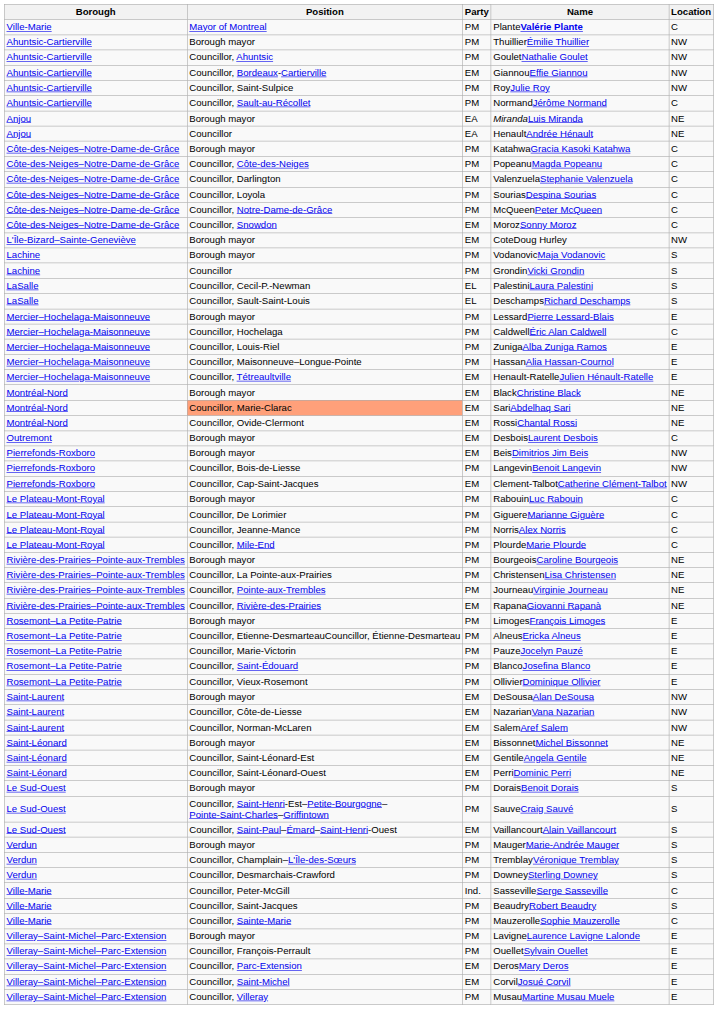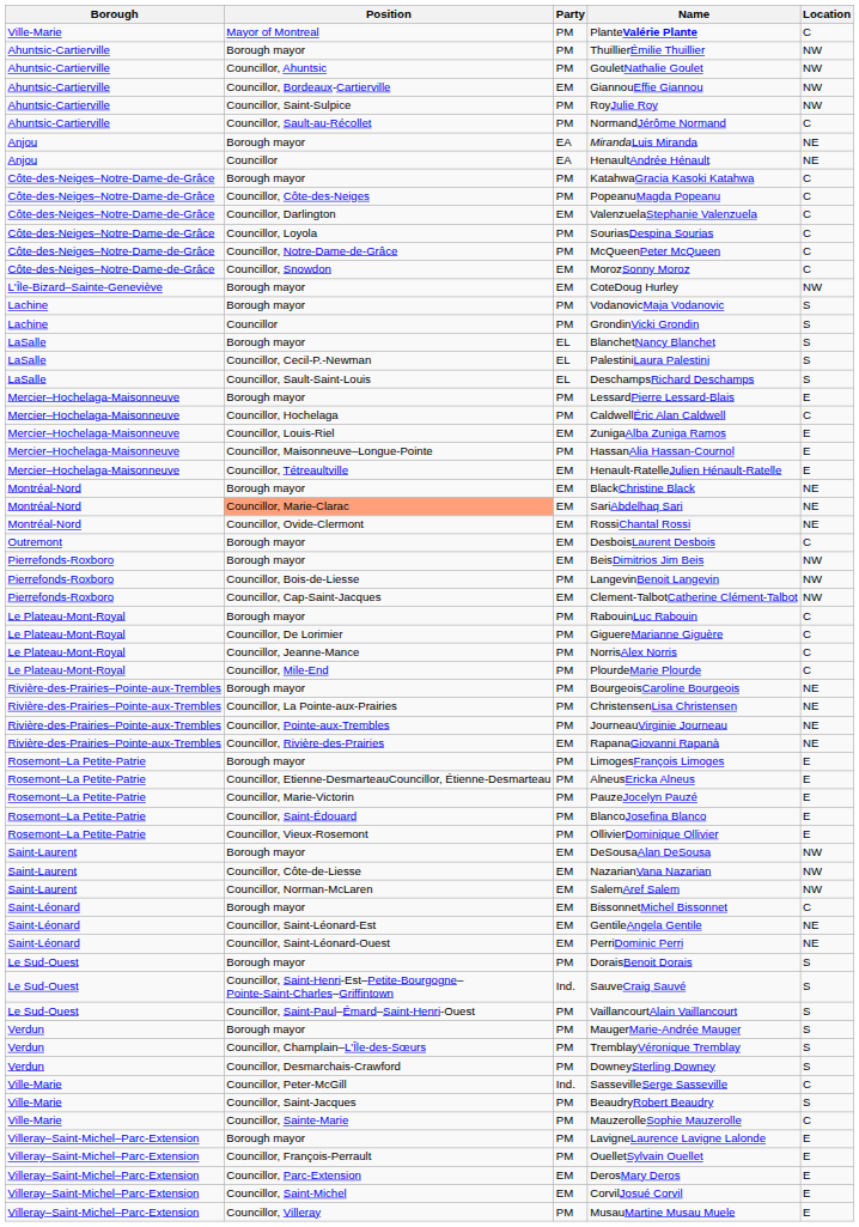 <table class="wikitable sortable" border="1">
 <tr>
 <th>Borough</th>
 <th>Position</th>
 <th>Party</th>
 <th>Name</th>
 <th>Location</th>
 </tr>
 <tr>
 <td><a href='#'>Ville-Marie</a></td>
 <td><a href='#'>Mayor of Montreal</a></td>
 <td width="30px" ><span>PM</span> </td>
 <td><span>Plante</span><strong><a href='#'>Valérie Plante</a></strong></td>
 <td>C</td>
 </tr>
 <tr>
 <td><a href='#'>Ahuntsic-Cartierville</a></td>
 <td>Borough mayor</td>
 <td width="30px" ><span>PM</span> </td>
 <td><span>Thuillier</span><a href='#'>Émilie Thuillier</a></td>
 <td>NW</td>
 </tr>
 <tr>
 <td><a href='#'>Ahuntsic-Cartierville</a></td>
 <td>Councillor, <a href='#'>Ahuntsic</a></td>
 <td width="30px" ><span>PM</span> </td>
 <td><span>Goulet</span><a href='#'>Nathalie Goulet</a></td>
 <td>NW</td>
 </tr>
 <tr>
 <td><a href='#'>Ahuntsic-Cartierville</a></td>
 <td>Councillor, <a href='#'>Bordeaux</a>-<a href='#'>Cartierville</a></td>
 <td width="30px" ><span>EM</span> </td>
 <td><span>Giannou</span><a href='#'>Effie Giannou</a></td>
 <td>NW</td>
 </tr>
 <tr>
 <td><a href='#'>Ahuntsic-Cartierville</a></td>
 <td>Councillor, Saint-Sulpice</td>
 <td width="30px" ><span>PM</span> </td>
 <td><span>Roy</span><a href='#'>Julie Roy</a></td>
 <td>NW</td>
 </tr>
 <tr>
 <td><a href='#'>Ahuntsic-Cartierville</a></td>
 <td>Councillor, <a href='#'>Sault-au-Récollet</a></td>
 <td width="30px" ><span>PM</span> </td>
 <td><span>Normand</span><a href='#'>Jérôme Normand</a></td>
 <td>C</td>
 </tr>
 <tr>
 <td><a href='#'>Anjou</a></td>
 <td>Borough mayor</td>
 <td width="30px" ><span>EA</span> </td>
 <td><span><em>Miranda</em></span><a href='#'>Luis Miranda</a></td>
 <td>NE</td>
 </tr>
 <tr>
 <td><a href='#'>Anjou</a></td>
 <td>Councillor</td>
 <td width="30px" ><span>EA</span> </td>
 <td><span>Henault</span><a href='#'>Andrée Hénault</a></td>
 <td>NE</td>
 </tr>
 <tr>
 <td><a href='#'>Côte-des-Neiges–Notre-Dame-de-Grâce</a></td>
 <td>Borough mayor</td>
 <td width="30px" ><span>PM</span> </td>
 <td><span>Katahwa</span><a href='#'>Gracia Kasoki Katahwa</a></td>
 <td>C</td>
 </tr>
 <tr>
 <td><a href='#'>Côte-des-Neiges–Notre-Dame-de-Grâce</a></td>
 <td>Councillor, <a href='#'>Côte-des-Neiges</a></td>
 <td width="30px" ><span>PM</span> </td>
 <td><span>Popeanu</span><a href='#'>Magda Popeanu</a></td>
 <td>C</td>
 </tr>
 <tr>
 <td><a href='#'>Côte-des-Neiges–Notre-Dame-de-Grâce</a></td>
 <td>Councillor, Darlington</td>
 <td width="30px" ><span>EM</span> </td>
 <td><span>Valenzuela</span><a href='#'>Stephanie Valenzuela</a></td>
 <td>C</td>
 </tr>
 <tr>
 <td><a href='#'>Côte-des-Neiges–Notre-Dame-de-Grâce</a></td>
 <td>Councillor, Loyola</td>
 <td width="30px" ><span>PM</span> </td>
 <td><span>Sourias</span><a href='#'>Despina Sourias</a></td>
 <td>C</td>
 </tr>
 <tr>
 <td><a href='#'>Côte-des-Neiges–Notre-Dame-de-Grâce</a></td>
 <td>Councillor, <a href='#'>Notre-Dame-de-Grâce</a></td>
 <td width="30px" ><span>PM</span> </td>
 <td><span>McQueen</span><a href='#'>Peter McQueen</a></td>
 <td>C</td>
 </tr>
 <tr>
 <td><a href='#'>Côte-des-Neiges–Notre-Dame-de-Grâce</a></td>
 <td>Councillor, <a href='#'>Snowdon</a></td>
 <td width="30px" ><span>EM</span> </td>
 <td><span>Moroz</span><a href='#'>Sonny Moroz</a></td>
 <td>C</td>
 </tr>
 <tr>
 <td><a href='#'>L'Île-Bizard–Sainte-Geneviève</a></td>
 <td>Borough mayor</td>
 <td width="30px" ><span>EM</span> </td>
 <td><span>Cote</span>Doug Hurley</td>
 <td>NW</td>
 </tr>
 <tr>
 <td><a href='#'>Lachine</a></td>
 <td>Borough mayor</td>
 <td width="30px" ><span>PM</span> </td>
 <td><span>Vodanovic</span><a href='#'>Maja Vodanovic</a></td>
 <td>S</td>
 </tr>
 <tr>
 <td><a href='#'>Lachine</a></td>
 <td>Councillor</td>
 <td width="30px" ><span>PM</span> </td>
 <td><span>Grondin</span><a href='#'>Vicki Grondin</a></td>
 <td>S</td>
 </tr>
 <tr>
 <td><a href='#'>LaSalle</a></td>
+<td>Borough mayor</td>
+<td width="30px" ><span>EL</span> </td>
+<td><span>Blanchet</span><a href='#'>Nancy Blanchet</a></td>
+<td>S</td>
+</tr>
+<tr>
+<td><a href='#'>LaSalle</a></td>
 <td>Councillor, Cecil-P.-Newman</td>
 <td width="30px" ><span>EL</span> </td>
 <td><span>Palestini</span><a href='#'>Laura Palestini</a></td>
 <td>S</td>
 </tr>
 <tr>
 <td><a href='#'>LaSalle</a></td>
 <td>Councillor, Sault-Saint-Louis</td>
 <td width="30px" ><span>EL</span> </td>
 <td><span>Deschamps</span><a href='#'>Richard Deschamps</a></td>
 <td>S</td>
 </tr>
 <tr>
 <td><a href='#'>Mercier–Hochelaga-Maisonneuve</a></td>
 <td>Borough mayor</td>
 <td width="30px" ><span>PM</span> </td>
 <td><span>Lessard</span><a href='#'>Pierre Lessard-Blais</a></td>
 <td>E</td>
 </tr>
 <tr>
 <td><a href='#'>Mercier–Hochelaga-Maisonneuve</a></td>
 <td>Councillor, Hochelaga</td>
 <td width="30px" ><span>PM</span> </td>
 <td><span>Caldwell</span><a href='#'>Éric Alan Caldwell</a></td>
 <td>C</td>
 </tr>
 <tr>
 <td><a href='#'>Mercier–Hochelaga-Maisonneuve</a></td>
 <td>Councillor, Louis-Riel</td>
-<td width="30px" ><span>PM</span> </td>
+<td width="30px" ><span>EM</span> </td>
 <td><span>Zuniga</span><a href='#'>Alba Zuniga Ramos</a></td>
 <td>E</td>
 </tr>
 <tr>
 <td><a href='#'>Mercier–Hochelaga-Maisonneuve</a></td>
 <td>Councillor, Maisonneuve–Longue-Pointe</td>
 <td width="30px" ><span>PM</span> </td>
 <td><span>Hassan</span><a href='#'>Alia Hassan-Cournol</a></td>
 <td>E</td>
 </tr>
 <tr>
 <td><a href='#'>Mercier–Hochelaga-Maisonneuve</a></td>
 <td>Councillor, <a href='#'>Tétreaultville</a></td>
 <td width="30px" ><span>EM</span> </td>
 <td><span>Henault-Ratelle</span><a href='#'>Julien Hénault-Ratelle</a></td>
 <td>E</td>
 </tr>
 <tr>
 <td><a href='#'>Montréal-Nord</a></td>
 <td>Borough mayor</td>
 <td width="30px" ><span>EM</span> </td>
 <td><span>Black</span><a href='#'>Christine Black</a></td>
 <td>NE</td>
 </tr>
 <tr>
 <td><a href='#'>Montréal-Nord</a></td>
 <td style="background: lightsalmon;">Councillor, Marie-Clarac</td>
 <td width="30px" ><span>EM</span> </td>
 <td><span>Sari</span><a href='#'>Abdelhaq Sari</a></td>
 <td>NE</td>
 </tr>
 <tr>
 <td><a href='#'>Montréal-Nord</a></td>
 <td>Councillor, Ovide-Clermont</td>
 <td width="30px" ><span>EM</span> </td>
 <td><span>Rossi</span><a href='#'>Chantal Rossi</a></td>
 <td>NE</td>
 </tr>
 <tr>
 <td><a href='#'>Outremont</a></td>
 <td>Borough mayor</td>
 <td width="30px" ><span>EM</span> </td>
 <td><span>Desbois</span><a href='#'>Laurent Desbois</a></td>
 <td>C</td>
 </tr>
 <tr>
 <td><a href='#'>Pierrefonds-Roxboro</a></td>
 <td>Borough mayor</td>
 <td width="30px" ><span>EM</span> </td>
 <td><span>Beis</span><a href='#'>Dimitrios Jim Beis</a></td>
 <td>NW</td>
 </tr>
 <tr>
 <td><a href='#'>Pierrefonds-Roxboro</a></td>
 <td>Councillor, Bois-de-Liesse</td>
 <td width="30px" ><span>PM</span> </td>
 <td><span>Langevin</span><a href='#'>Benoit Langevin</a></td>
 <td>NW</td>
 </tr>
 <tr>
 <td><a href='#'>Pierrefonds-Roxboro</a></td>
 <td>Councillor, Cap-Saint-Jacques</td>
 <td width="30px" ><span>EM</span> </td>
 <td><span>Clement-Talbot</span><a href='#'>Catherine Clément-Talbot</a></td>
 <td>NW</td>
 </tr>
 <tr>
 <td><a href='#'>Le Plateau-Mont-Royal</a></td>
 <td>Borough mayor</td>
 <td width="30px" ><span>PM</span> </td>
 <td><span>Rabouin</span><a href='#'>Luc Rabouin</a></td>
 <td>C</td>
 </tr>
 <tr>
 <td><a href='#'>Le Plateau-Mont-Royal</a></td>
 <td>Councillor, De Lorimier</td>
 <td width="30px" ><span>PM</span> </td>
 <td><span>Giguere</span><a href='#'>Marianne Giguère</a></td>
 <td>C</td>
 </tr>
 <tr>
 <td><a href='#'>Le Plateau-Mont-Royal</a></td>
 <td>Councillor, Jeanne-Mance</td>
 <td width="30px" ><span>PM</span> </td>
 <td><span>Norris</span><a href='#'>Alex Norris</a></td>
 <td>C</td>
 </tr>
 <tr>
 <td><a href='#'>Le Plateau-Mont-Royal</a></td>
 <td>Councillor, <a href='#'>Mile-End</a></td>
 <td width="30px" ><span>PM</span> </td>
 <td><span>Plourde</span><a href='#'>Marie Plourde</a></td>
 <td>C</td>
 </tr>
 <tr>
 <td><a href='#'>Rivière-des-Prairies–Pointe-aux-Trembles</a></td>
 <td>Borough mayor</td>
 <td width="30px" ><span>PM</span> </td>
 <td><span>Bourgeois</span><a href='#'>Caroline Bourgeois</a></td>
 <td>NE</td>
 </tr>
 <tr>
 <td><a href='#'>Rivière-des-Prairies–Pointe-aux-Trembles</a></td>
 <td>Councillor, La Pointe-aux-Prairies</td>
 <td width="30px" ><span>PM</span> </td>
 <td><span>Christensen</span><a href='#'>Lisa Christensen</a></td>
 <td>NE</td>
 </tr>
 <tr>
 <td><a href='#'>Rivière-des-Prairies–Pointe-aux-Trembles</a></td>
 <td>Councillor, <a href='#'>Pointe-aux-Trembles</a></td>
 <td width="30px" ><span>PM</span> </td>
 <td><span>Journeau</span><a href='#'>Virginie Journeau</a></td>
 <td>NE</td>
 </tr>
 <tr>
 <td><a href='#'>Rivière-des-Prairies–Pointe-aux-Trembles</a></td>
 <td>Councillor, <a href='#'>Rivière-des-Prairies</a></td>
 <td width="30px" ><span>EM</span> </td>
 <td><span>Rapana</span><a href='#'>Giovanni Rapanà</a></td>
 <td>NE</td>
 </tr>
 <tr>
 <td><a href='#'>Rosemont–La Petite-Patrie</a></td>
 <td>Borough mayor</td>
 <td width="30px" ><span>PM</span> </td>
 <td><span>Limoges</span><a href='#'>François Limoges</a></td>
 <td>E</td>
 </tr>
 <tr>
 <td><a href='#'>Rosemont–La Petite-Patrie</a></td>
 <td><span>Councillor, Etienne-Desmarteau</span>Councillor, Étienne-Desmarteau</td>
 <td width="30px" ><span>PM</span> </td>
 <td><span>Alneus</span><a href='#'>Ericka Alneus</a></td>
 <td>E</td>
 </tr>
 <tr>
 <td><a href='#'>Rosemont–La Petite-Patrie</a></td>
 <td>Councillor, Marie-Victorin</td>
 <td width="30px" ><span>PM</span> </td>
 <td><span>Pauze</span><a href='#'>Jocelyn Pauzé</a></td>
 <td>E</td>
 </tr>
 <tr>
 <td><a href='#'>Rosemont–La Petite-Patrie</a></td>
 <td>Councillor, <a href='#'>Saint-Édouard</a></td>
 <td width="30px" ><span>PM</span> </td>
 <td><span>Blanco</span><a href='#'>Josefina Blanco</a></td>
 <td>E</td>
 </tr>
 <tr>
 <td><a href='#'>Rosemont–La Petite-Patrie</a></td>
 <td>Councillor, Vieux-Rosemont</td>
 <td width="30px" ><span>PM</span> </td>
 <td><span>Ollivier</span><a href='#'>Dominique Ollivier</a></td>
 <td>E</td>
 </tr>
 <tr>
 <td><a href='#'>Saint-Laurent</a></td>
 <td>Borough mayor</td>
 <td width="30px" ><span>EM</span> </td>
 <td><span>DeSousa</span><a href='#'>Alan DeSousa</a></td>
 <td>NW</td>
 </tr>
 <tr>
 <td><a href='#'>Saint-Laurent</a></td>
 <td>Councillor, Côte-de-Liesse</td>
 <td width="30px" ><span>EM</span> </td>
 <td><span>Nazarian</span><a href='#'>Vana Nazarian</a></td>
 <td>NW</td>
 </tr>
 <tr>
 <td><a href='#'>Saint-Laurent</a></td>
 <td>Councillor, Norman-McLaren</td>
 <td width="30px" ><span>EM</span> </td>
 <td><span>Salem</span><a href='#'>Aref Salem</a></td>
 <td>NW</td>
 </tr>
 <tr>
 <td><a href='#'>Saint-Léonard</a></td>
 <td>Borough mayor</td>
 <td width="30px" ><span>EM</span> </td>
 <td><span>Bissonnet</span><a href='#'>Michel Bissonnet</a></td>
-<td>NE</td>
+<td>C</td>
 </tr>
 <tr>
 <td><a href='#'>Saint-Léonard</a></td>
 <td>Councillor, Saint-Léonard-Est</td>
 <td width="30px" ><span>EM</span> </td>
 <td><span>Gentile</span><a href='#'>Angela Gentile</a></td>
 <td>NE</td>
 </tr>
 <tr>
 <td><a href='#'>Saint-Léonard</a></td>
 <td>Councillor, Saint-Léonard-Ouest</td>
 <td width="30px" ><span>EM</span> </td>
 <td><span>Perri</span><a href='#'>Dominic Perri</a></td>
 <td>NE</td>
 </tr>
 <tr>
 <td><a href='#'>Le Sud-Ouest</a></td>
 <td>Borough mayor</td>
 <td width="30px" ><span>PM</span> </td>
 <td><span>Dorais</span><a href='#'>Benoit Dorais</a></td>
 <td>S</td>
 </tr>
 <tr>
 <td><a href='#'>Le Sud-Ouest</a></td>
 <td>Councillor, <a href='#'>Saint-Henri</a>-Est–<a href='#'>Petite-Bourgogne</a>–<br><a href='#'>Pointe-Saint-Charles</a>–<a href='#'>Griffintown</a></td>
-<td width="30px" ><span>PM</span> </td>
+<td width="30px" ><span>Ind.</span> </td>
 <td><span>Sauve</span><a href='#'>Craig Sauvé</a></td>
 <td>S</td>
 </tr>
 <tr>
 <td><a href='#'>Le Sud-Ouest</a></td>
 <td>Councillor, <a href='#'>Saint-Paul</a>–<a href='#'>Émard</a>–<a href='#'>Saint-Henri</a>-Ouest</td>
-<td width="30px" ><span>EM</span> </td>
+<td width="30px" ><span>PM</span> </td>
 <td><span>Vaillancourt</span><a href='#'>Alain Vaillancourt</a></td>
 <td>S</td>
 </tr>
 <tr>
 <td><a href='#'>Verdun</a></td>
 <td>Borough mayor</td>
 <td width="30px" ><span>PM</span> </td>
 <td><span>Mauger</span><a href='#'>Marie-Andrée Mauger</a></td>
 <td>S</td>
 </tr>
 <tr>
 <td><a href='#'>Verdun</a></td>
 <td>Councillor, Champlain–<a href='#'>L'Île-des-Sœurs</a></td>
 <td width="30px" ><span>PM</span> </td>
 <td><span>Tremblay</span><a href='#'>Véronique Tremblay</a></td>
 <td>S</td>
 </tr>
 <tr>
 <td><a href='#'>Verdun</a></td>
 <td>Councillor, Desmarchais-Crawford</td>
 <td width="30px" ><span>PM</span> </td>
 <td><span>Downey</span><a href='#'>Sterling Downey</a></td>
 <td>S</td>
 </tr>
 <tr>
 <td><a href='#'>Ville-Marie</a></td>
 <td>Councillor, Peter-McGill</td>
 <td width="30px" ><span>Ind.</span> </td>
 <td><span>Sasseville</span><a href='#'>Serge Sasseville</a></td>
 <td>C</td>
 </tr>
 <tr>
 <td><a href='#'>Ville-Marie</a></td>
 <td>Councillor, Saint-Jacques</td>
 <td width="30px" ><span>PM</span> </td>
 <td><span>Beaudry</span><a href='#'>Robert Beaudry</a></td>
 <td>S</td>
 </tr>
 <tr>
 <td><a href='#'>Ville-Marie</a></td>
 <td>Councillor, <a href='#'>Sainte-Marie</a></td>
 <td width="30px" ><span>PM</span> </td>
 <td><span>Mauzerolle</span><a href='#'>Sophie Mauzerolle</a></td>
 <td>C</td>
 </tr>
 <tr>
 <td><a href='#'>Villeray–Saint-Michel–Parc-Extension</a></td>
 <td>Borough mayor</td>
 <td width="30px" ><span>PM</span> </td>
 <td><span>Lavigne</span><a href='#'>Laurence Lavigne Lalonde</a></td>
 <td>E</td>
 </tr>
 <tr>
 <td><a href='#'>Villeray–Saint-Michel–Parc-Extension</a></td>
 <td>Councillor, François-Perrault</td>
 <td width="30px" ><span>PM</span> </td>
 <td><span>Ouellet</span><a href='#'>Sylvain Ouellet</a></td>
 <td>E</td>
 </tr>
 <tr>
 <td><a href='#'>Villeray–Saint-Michel–Parc-Extension</a></td>
 <td>Councillor, <a href='#'>Parc-Extension</a></td>
 <td width="30px" ><span>EM</span> </td>
 <td><span>Deros</span><a href='#'>Mary Deros</a></td>
 <td>E</td>
 </tr>
 <tr>
 <td><a href='#'>Villeray–Saint-Michel–Parc-Extension</a></td>
 <td>Councillor, <a href='#'>Saint-Michel</a></td>
 <td width="30px" ><span>EM</span> </td>
 <td><span>Corvil</span><a href='#'>Josué Corvil</a></td>
 <td>E</td>
 </tr>
 <tr>
 <td><a href='#'>Villeray–Saint-Michel–Parc-Extension</a></td>
 <td>Councillor, <a href='#'>Villeray</a></td>
 <td width="30px" ><span>PM</span> </td>
 <td><span>Musau</span><a href='#'>Martine Musau Muele</a></td>
 <td>E</td>
 </tr>
 </table>
